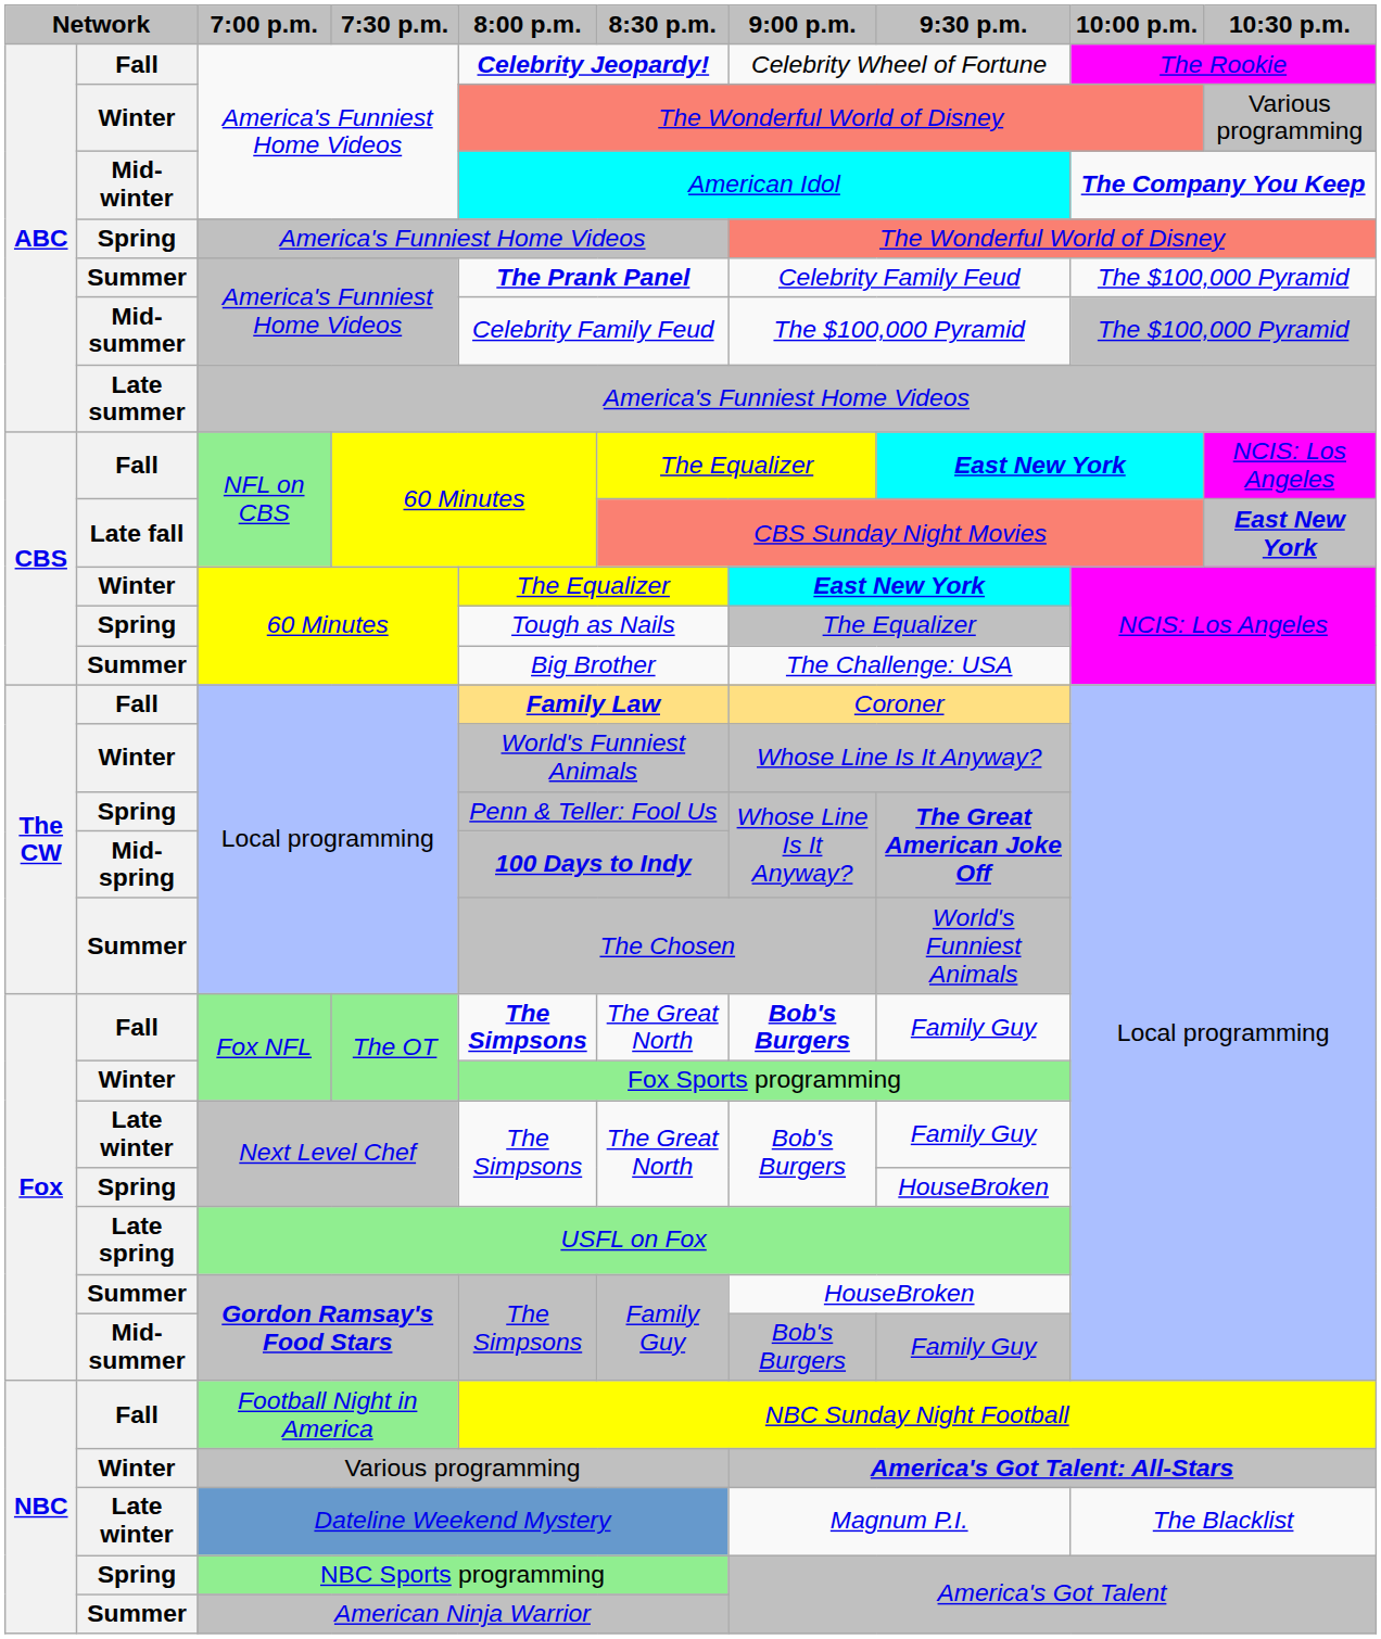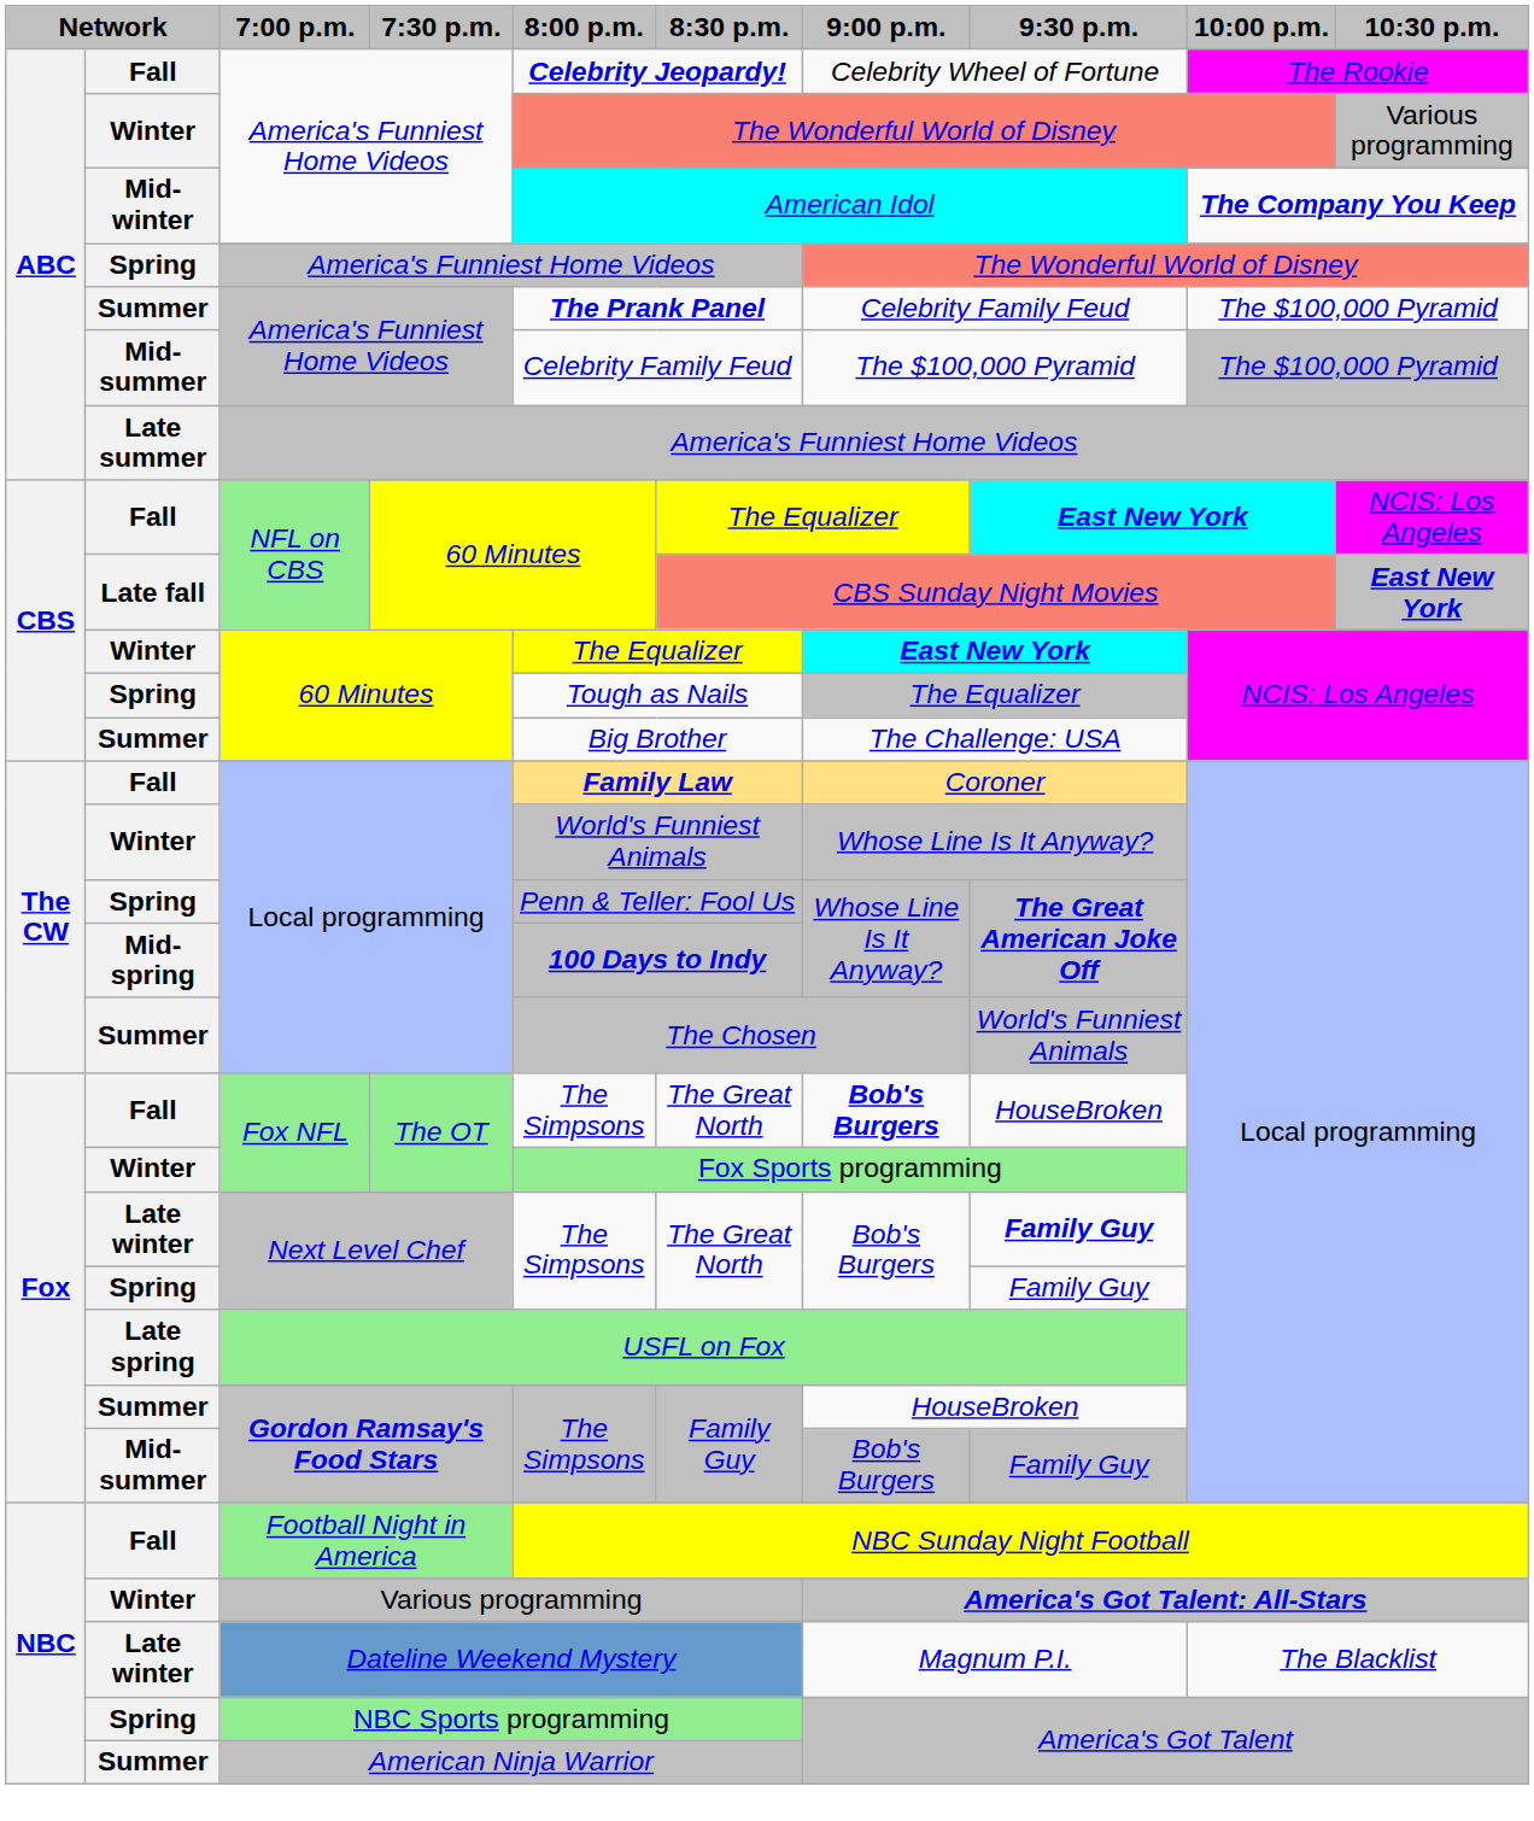 <table class="wikitable" style="width:100%;margin-right:0;text-align:center">
 <tr>
 <th colspan="2" style="background-color:#C0C0C0;text-align:center">Network</th>
 <th style="background-color:#C0C0C0;text-align:center">7:00 p.m.</th>
 <th style="background-color:#C0C0C0;text-align:center">7:30 p.m.</th>
 <th style="background-color:#C0C0C0;text-align:center">8:00 p.m.</th>
 <th style="background-color:#C0C0C0;text-align:center">8:30 p.m.</th>
 <th style="background-color:#C0C0C0;text-align:center">9:00 p.m.</th>
 <th style="background-color:#C0C0C0;text-align:center">9:30 p.m.</th>
 <th style="background-color:#C0C0C0;text-align:center">10:00 p.m.</th>
 <th style="background-color:#C0C0C0;text-align:center">10:30 p.m.</th>
 </tr>
 <tr>
 <th rowspan="7"><a href='#'>ABC</a></th>
 <th>Fall</th>
 <td rowspan="3" colspan="2"><em><a href='#'>America's Funniest Home Videos</a></em></td>
 <td colspan="2"><strong><em><a href='#'>Celebrity Jeopardy!</a></em></strong></td>
 <td colspan="2"><em>Celebrity Wheel of Fortune</em></td>
 <td colspan="2" style="background:magenta;"><em><a href='#'>The Rookie</a></em> </td>
 </tr>
 <tr>
 <th>Winter</th>
 <td colspan="5" style="background:#FA8072;"><em><a href='#'>The Wonderful World of Disney</a></em></td>
 <td style="background:#C0C0C0;">Various programming</td>
 </tr>
 <tr>
 <th>Mid-winter</th>
 <td colspan="4" style="background:cyan;"><em><a href='#'>American Idol</a></em> <br></td>
 <td colspan="2"><strong><em><a href='#'>The Company You Keep</a></em></strong></td>
 </tr>
 <tr>
 <th>Spring</th>
 <td colspan="4" style="background:#C0C0C0;"><em><a href='#'>America's Funniest Home Videos</a></em> </td>
 <td colspan="4" style="background:#FA8072;"><em><a href='#'>The Wonderful World of Disney</a></em></td>
 </tr>
 <tr>
 <th>Summer</th>
 <td rowspan="2" colspan="2" style="background:#C0C0C0;"><em><a href='#'>America's Funniest Home Videos</a></em> </td>
 <td colspan="2"><strong><em><a href='#'>The Prank Panel</a></em></strong></td>
 <td colspan="2"><em><a href='#'>Celebrity Family Feud</a></em></td>
 <td colspan="2"><em><a href='#'>The $100,000 Pyramid</a></em></td>
 </tr>
 <tr>
 <th>Mid-summer</th>
 <td colspan="2"><em><a href='#'>Celebrity Family Feud</a></em></td>
 <td colspan="2"><em><a href='#'>The $100,000 Pyramid</a></em></td>
 <td colspan="2" style="background:#C0C0C0;"><em><a href='#'>The $100,000 Pyramid</a></em> </td>
 </tr>
 <tr>
 <th>Late summer</th>
 <td colspan="8" style="background:#C0C0C0;"><em><a href='#'>America's Funniest Home Videos</a></em> </td>
 </tr>
 <tr>
 <th rowspan="5"><a href='#'>CBS</a></th>
 <th>Fall</th>
 <td rowspan="2" style="background:lightgreen"><em><a href='#'>NFL on CBS</a></em> </td>
 <td rowspan="2" colspan="2" style="background:yellow;"><em><a href='#'>60 Minutes</a></em> </td>
 <td colspan="2" style="background:yellow;"><em><a href='#'>The Equalizer</a></em> </td>
 <td colspan="2" style="background:cyan;"><strong><em><a href='#'>East New York</a></em></strong> <br></td>
 <td style="background:magenta;"><em><a href='#'>NCIS: Los Angeles</a></em>  </td>
 </tr>
 <tr>
 <th>Late fall</th>
 <td colspan="4" style="background:#FA8072;"><em><a href='#'>CBS Sunday Night Movies</a></em></td>
 <td style="background:#C0C0C0;"><strong><em><a href='#'>East New York</a></em></strong>  </td>
 </tr>
 <tr>
 <th>Winter</th>
 <td rowspan="3" colspan="2" style="background:yellow;"><em><a href='#'>60 Minutes</a></em> </td>
 <td colspan="2" style="background:yellow;"><em><a href='#'>The Equalizer</a></em> </td>
 <td colspan="2" style="background:cyan;"><strong><em><a href='#'>East New York</a></em></strong> <br></td>
 <td rowspan="3" colspan="2" style="background:magenta;"><em><a href='#'>NCIS: Los Angeles</a></em> </td>
 </tr>
 <tr>
 <th>Spring</th>
 <td colspan="2"><em><a href='#'>Tough as Nails</a></em></td>
 <td colspan="2" style="background:#C0C0C0;"><em><a href='#'>The Equalizer</a></em> </td>
 </tr>
 <tr>
 <th>Summer</th>
 <td colspan="2"><em><a href='#'>Big Brother</a></em></td>
 <td colspan="2"><em><a href='#'>The Challenge: USA</a></em></td>
 </tr>
 <tr>
 <th rowspan="5"><a href='#'>The CW</a></th>
 <th>Fall</th>
 <td rowspan="5" colspan="2" style="background:#abbfff;">Local programming</td>
 <td colspan="2" style="background:#FFE082"><strong><em><a href='#'>Family Law</a></em></strong></td>
 <td colspan="2" style="background:#FFE082"><em><a href='#'>Coroner</a></em></td>
 <td rowspan="12" colspan="2" style="background:#abbfff;">Local programming</td>
 </tr>
 <tr>
 <th>Winter</th>
 <td colspan="2" style="background:#C0C0C0;"><em><a href='#'>World's Funniest Animals</a></em> </td>
 <td colspan="2" style="background:#C0C0C0;"><em><a href='#'>Whose Line Is It Anyway?</a></em> </td>
 </tr>
 <tr>
 <th>Spring</th>
 <td colspan="2" style="background:#C0C0C0;"><em><a href='#'>Penn & Teller: Fool Us</a></em> </td>
 <td rowspan="2" style="background:#C0C0C0;"><em><a href='#'>Whose Line Is It Anyway?</a></em> </td>
 <td rowspan="2" style="background:#C0C0C0;"><strong><em><a href='#'>The Great American Joke Off</a></em></strong> </td>
 </tr>
 <tr>
 <th>Mid-spring</th>
 <td colspan="2" style="background:#C0C0C0;"><strong><em><a href='#'>100 Days to Indy</a></em></strong> </td>
 </tr>
 <tr>
 <th>Summer</th>
 <td colspan="3" style="background:#C0C0C0;"><em><a href='#'>The Chosen</a></em> </td>
 <td style="background:#C0C0C0;"><em><a href='#'>World's Funniest Animals</a></em> </td>
 </tr>
 <tr>
 <th rowspan="7"><a href='#'>Fox</a></th>
 <th>Fall</th>
 <td rowspan="2" style="background:lightgreen"><em><a href='#'>Fox NFL</a></em> </td>
 <td rowspan="2" style="background:lightgreen"><em><a href='#'>The OT</a></em></td>
-<td><strong><em><a href='#'>The Simpsons</a></em></strong></td>
+<td><em><a href='#'>The Simpsons</a></em></td>
 <td><em><a href='#'>The Great North</a></em></td>
 <td><strong><em><a href='#'>Bob's Burgers</a></em></strong></td>
-<td><em><a href='#'>Family Guy</a></em></td>
+<td><em><a href='#'>HouseBroken</a></em></td>
 </tr>
 <tr>
 <th>Winter</th>
 <td colspan="4" style="background:lightgreen"><a href='#'>Fox Sports</a> programming</td>
 </tr>
 <tr>
 <th>Late winter</th>
 <td rowspan="2" colspan="2" style="background:#C0C0C0;"><em><a href='#'>Next Level Chef</a></em> </td>
 <td rowspan="2"><em><a href='#'>The Simpsons</a></em></td>
 <td rowspan="2"><em><a href='#'>The Great North</a></em></td>
 <td rowspan="2"><em><a href='#'>Bob's Burgers</a></em></td>
-<td><em><a href='#'>Family Guy</a></em></td>
+<td><strong><em><a href='#'>Family Guy</a></em></strong></td>
 </tr>
 <tr>
 <th>Spring</th>
-<td><em><a href='#'>HouseBroken</a></em></td>
+<td><em><a href='#'>Family Guy</a></em></td>
 </tr>
 <tr>
 <th>Late spring</th>
 <td colspan="6" style="background:lightgreen"><em><a href='#'>USFL on Fox</a></em></td>
 </tr>
 <tr>
 <th>Summer</th>
 <td rowspan="2" colspan="2" style="background:#C0C0C0;"><strong><em><a href='#'>Gordon Ramsay's Food Stars</a></em></strong> </td>
 <td rowspan="2" style="background:#C0C0C0;"><em><a href='#'>The Simpsons</a></em> </td>
 <td rowspan="2" style="background:#C0C0C0;"><em><a href='#'>Family Guy</a></em> </td>
 <td colspan="2"><em><a href='#'>HouseBroken</a></em></td>
 </tr>
 <tr>
 <th>Mid-summer</th>
 <td style="background:#C0C0C0;"><em><a href='#'>Bob's Burgers</a></em> </td>
 <td style="background:#C0C0C0;"><em><a href='#'>Family Guy</a></em> </td>
 </tr>
 <tr>
 <th rowspan="5"><a href='#'>NBC</a></th>
 <th>Fall</th>
 <td colspan="2" style="background:lightgreen"><em><a href='#'>Football Night in America</a></em></td>
 <td colspan="6" style="background:yellow"><em><a href='#'>NBC Sunday Night Football</a></em>  </td>
 </tr>
 <tr>
 <th>Winter</th>
 <td colspan="4" style="background:#C0C0C0;">Various programming</td>
 <td colspan="4" style="background:#C0C0C0;"><strong><em><a href='#'>America's Got Talent: All-Stars</a></em></strong> </td>
 </tr>
 <tr>
 <th>Late winter</th>
 <td colspan="4" style="background:#6699CC;"><em><a href='#'>Dateline Weekend Mystery</a></em></td>
 <td colspan="2"><em><a href='#'>Magnum P.I.</a></em></td>
 <td colspan="2"><em><a href='#'>The Blacklist</a></em></td>
 </tr>
 <tr>
 <th>Spring</th>
 <td colspan="4" style="background:lightgreen"><a href='#'>NBC Sports</a> programming</td>
 <td rowspan="2" colspan="4" style="background:#C0C0C0;"><em><a href='#'>America's Got Talent</a></em> </td>
 </tr>
 <tr>
 <th>Summer</th>
 <td colspan="4" style="background:#C0C0C0;"><em><a href='#'>American Ninja Warrior</a></em> </td>
 </tr>
 </table>
